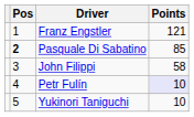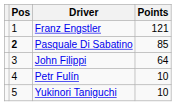 <table class="wikitable" style="font-size: 95%;">
 <tr>
 <th></th>
 <th>Pos</th>
 <th>Driver</th>
 <th>Points</th>
 </tr>
 <tr>
 <td align="left"></td>
 <td>1</td>
 <td> <a href='#'>Franz Engstler</a></td>
 <td align="right">121</td>
 </tr>
 <tr>
 <td align="left"></td>
 <td><strong>2</strong></td>
 <td> <a href='#'>Pasquale Di Sabatino</a></td>
 <td align="right">85</td>
 </tr>
 <tr>
 <td align="left"></td>
 <td>3</td>
 <td> <a href='#'>John Filippi</a></td>
-<td align="right">58</td>
+<td align="right">64</td>
 </tr>
 <tr>
 <td align="left"></td>
 <td>4</td>
 <td> <a href='#'>Petr Fulín</a></td>
-<td align="right" style="background: lavender;">10</td>
+<td align="right">10</td>
 </tr>
 <tr>
 <td align="left"></td>
 <td>5</td>
 <td> <a href='#'>Yukinori Taniguchi</a></td>
 <td align="right">10</td>
 </tr>
 </table>
